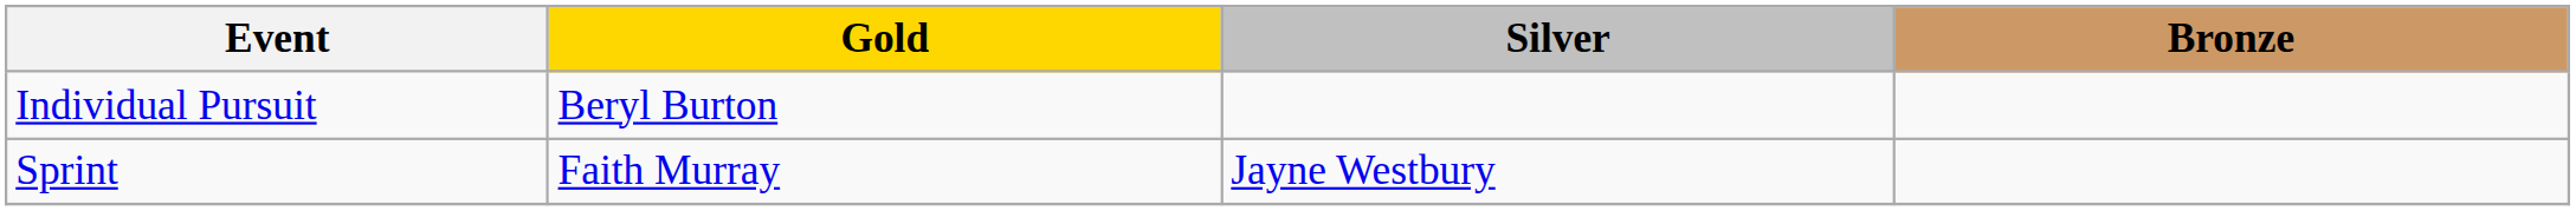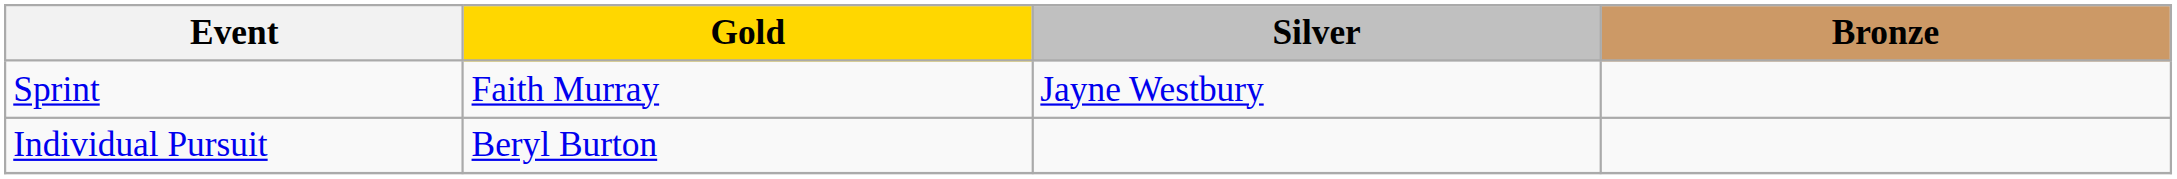 <table class="wikitable" style="font-size: 100%">
 <tr>
 <th width=200>Event</th>
 <th width=250 style="background-color: gold;">Gold</th>
 <th width=250 style="background-color: silver;">Silver</th>
 <th width=250 style="background-color: #cc9966;">Bronze</th>
 </tr>
 <tr>
+<td><a href='#'>Sprint</a></td>
+<td><a href='#'>Faith Murray</a></td>
+<td><a href='#'>Jayne Westbury</a></td>
+<td></td>
+</tr>
+<tr>
 <td><a href='#'>Individual Pursuit</a></td>
 <td><a href='#'>Beryl Burton</a></td>
 <td></td>
 <td></td>
 </tr>
 <tr>
-<td><a href='#'>Sprint</a></td>
-<td><a href='#'>Faith Murray</a></td>
-<td><a href='#'>Jayne Westbury</a></td>
-<td></td>
-</tr>
-<tr>
 </tr>
 </table>
